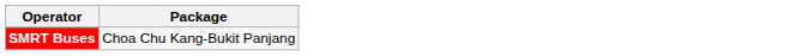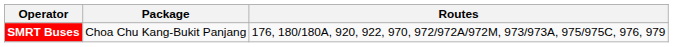 <table class="wikitable" style="font-size:85%; text-align: left">
 <tr>
 <th>Operator</th>
 <th>Package</th>
+<th>Routes</th>
 </tr>
 <tr>
 <td style="background-color:#FF0000; color: white"><strong>SMRT Buses</strong></td>
 <td>Choa Chu Kang-Bukit Panjang</td>
+<td>176, 180/180A, 920, 922, 970, 972/972A/972M, 973/973A, 975/975C, 976, 979</td>
 </tr>
 </table>
